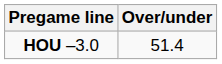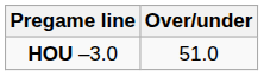 <table class="wikitable">
 <tr align="center">
 <th style=>Pregame line</th>
 <th style=>Over/under</th>
 </tr>
 <tr align="center">
 <td><strong>HOU</strong> –3.0</td>
-<td>51.4</td>
+<td>51.0</td>
 </tr>
 </table>
